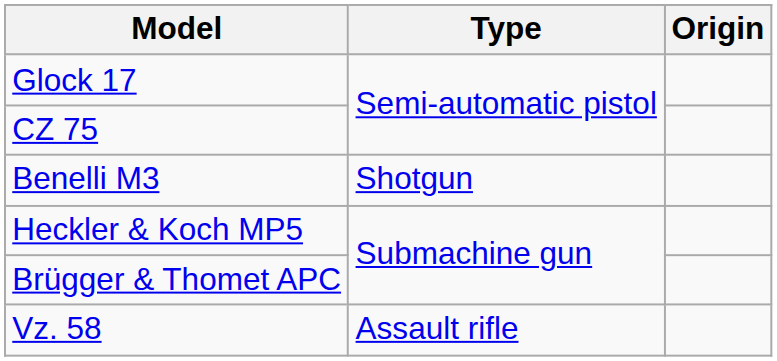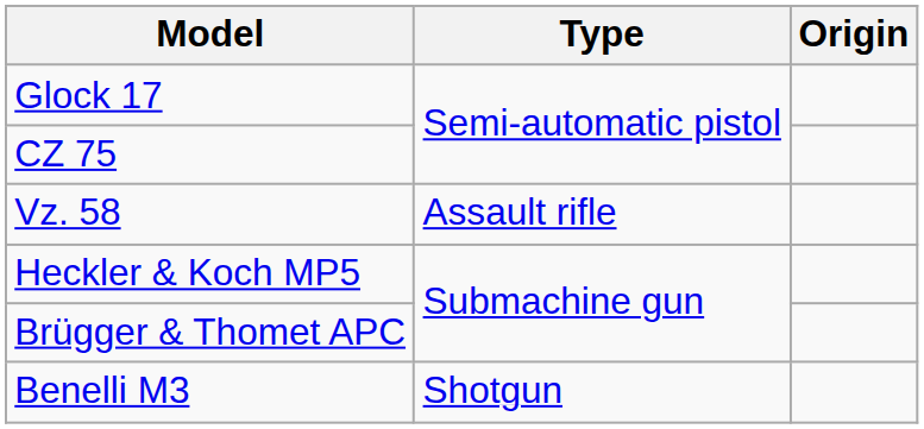 <table class="wikitable">
 <tr>
 <th>Model</th>
 <th>Type</th>
 <th>Origin</th>
 </tr>
 <tr>
 <td><a href='#'>Glock 17</a></td>
 <td rowspan="2"><a href='#'>Semi-automatic pistol</a></td>
 <td></td>
 </tr>
 <tr>
 <td><a href='#'>CZ 75</a></td>
 <td></td>
 </tr>
 <tr>
-<td><a href='#'>Benelli M3</a></td>
-<td><a href='#'>Shotgun</a></td>
+<td><a href='#'>Vz. 58</a></td>
+<td><a href='#'>Assault rifle</a></td>
 <td></td>
 </tr>
 <tr>
 <td><a href='#'>Heckler & Koch MP5</a></td>
 <td rowspan="2"><a href='#'>Submachine gun</a></td>
 <td></td>
 </tr>
 <tr>
 <td><a href='#'>Brügger & Thomet APC</a></td>
 <td></td>
 </tr>
 <tr>
-<td><a href='#'>Vz. 58</a></td>
-<td><a href='#'>Assault rifle</a></td>
+<td><a href='#'>Benelli M3</a></td>
+<td><a href='#'>Shotgun</a></td>
 <td></td>
 </tr>
 </table>
